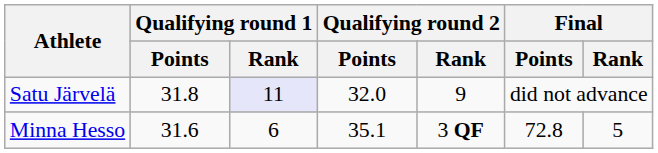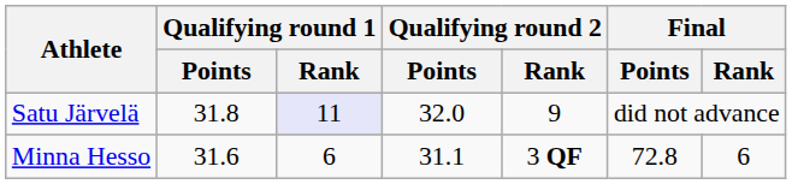 <table class="wikitable" style="font-size:90%">
 <tr>
 <th rowspan="2">Athlete</th>
 <th colspan="2">Qualifying round 1</th>
 <th colspan="2">Qualifying round 2</th>
 <th colspan="2">Final</th>
 </tr>
 <tr>
 <th>Points</th>
 <th>Rank</th>
 <th>Points</th>
 <th>Rank</th>
 <th>Points</th>
 <th>Rank</th>
 </tr>
 <tr>
 <td><a href='#'>Satu Järvelä</a></td>
 <td align="center">31.8</td>
 <td align="center" style="background: lavender;">11</td>
 <td align="center">32.0</td>
 <td align="center">9</td>
 <td colspan="2">did not advance</td>
 </tr>
 <tr>
 <td><a href='#'>Minna Hesso</a></td>
 <td align="center">31.6</td>
 <td align="center">6</td>
-<td align="center">35.1</td>
+<td align="center">31.1</td>
 <td align="center">3 <strong>QF</strong></td>
 <td align="center">72.8</td>
-<td align="center">5</td>
+<td align="center">6</td>
 </tr>
 </table>
